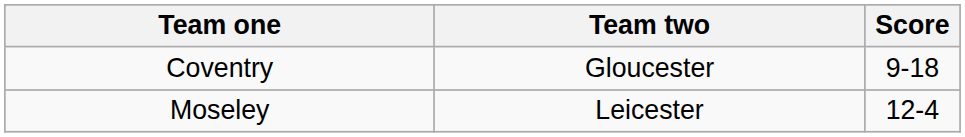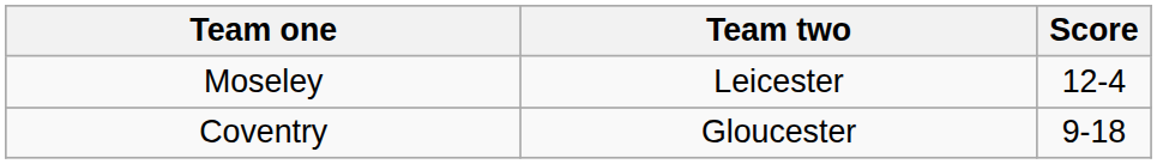 <table class="wikitable" style="text-align: center">
 <tr>
 <th width=250>Team one</th>
 <th width=250>Team two</th>
 <th width=50>Score</th>
 </tr>
 <tr>
+<td>Moseley</td>
+<td>Leicester</td>
+<td>12-4</td>
+</tr>
+<tr>
 <td>Coventry</td>
 <td>Gloucester</td>
 <td>9-18</td>
 </tr>
-<tr>
-<td>Moseley</td>
-<td>Leicester</td>
-<td>12-4</td>
-</tr>
 </table>
